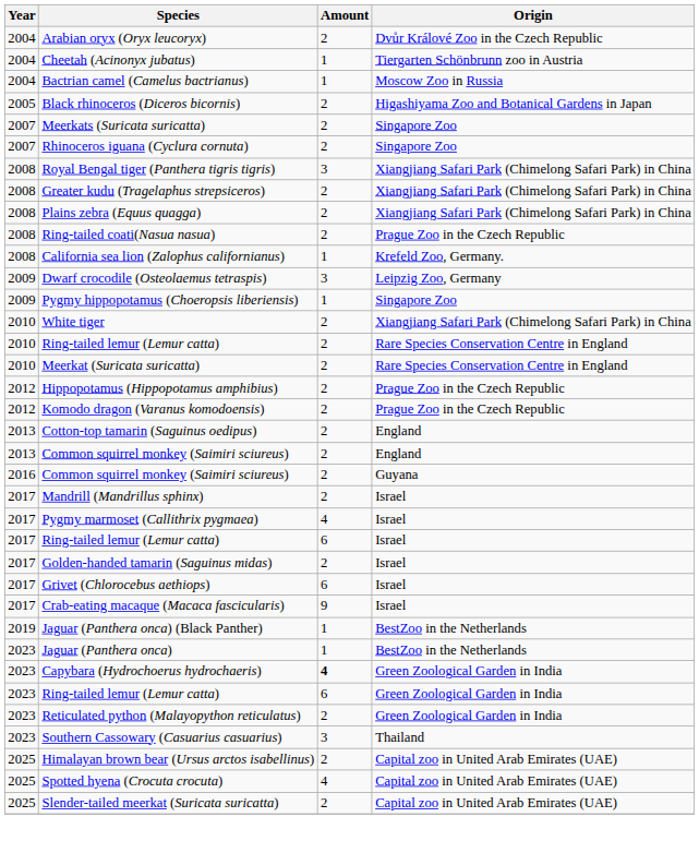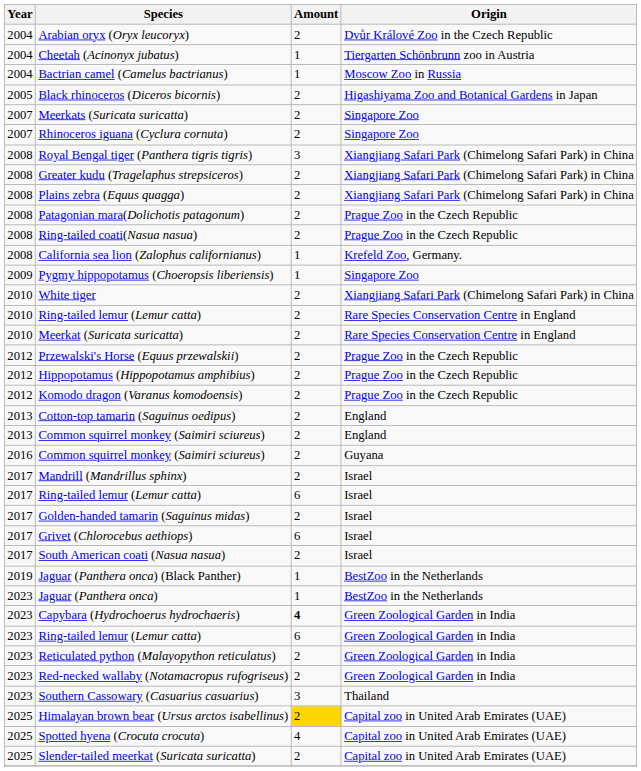 <table class="wikitable">
 <tr>
 <th>Year</th>
 <th>Species</th>
 <th>Amount</th>
 <th>Origin</th>
 </tr>
 <tr>
 <td>2004</td>
 <td><a href='#'>Arabian oryx</a> (<em>Oryx leucoryx</em>)</td>
 <td>2</td>
 <td><a href='#'>Dvůr Králové Zoo</a> in the Czech Republic</td>
 </tr>
 <tr>
 <td>2004</td>
 <td><a href='#'>Cheetah</a> (<em>Acinonyx jubatus</em>)</td>
 <td>1</td>
 <td><a href='#'>Tiergarten Schönbrunn</a> zoo in Austria</td>
 </tr>
 <tr>
 <td>2004</td>
 <td><a href='#'>Bactrian camel</a> (<em>Camelus bactrianus</em>)</td>
 <td>1</td>
 <td><a href='#'>Moscow Zoo</a> in <a href='#'>Russia</a></td>
 </tr>
 <tr>
 <td>2005</td>
 <td><a href='#'>Black rhinoceros</a> (<em>Diceros bicornis</em>)</td>
 <td>2</td>
 <td><a href='#'>Higashiyama Zoo and Botanical Gardens</a> in Japan</td>
 </tr>
 <tr>
 <td>2007</td>
 <td><a href='#'>Meerkats</a> (<em>Suricata suricatta</em>)</td>
 <td>2</td>
 <td><a href='#'>Singapore Zoo</a></td>
 </tr>
 <tr>
 <td>2007</td>
 <td><a href='#'>Rhinoceros iguana</a> (<em>Cyclura cornuta</em>)</td>
 <td>2</td>
 <td><a href='#'>Singapore Zoo</a></td>
 </tr>
 <tr>
 <td>2008</td>
 <td><a href='#'>Royal Bengal tiger</a> (<em>Panthera tigris tigris</em>)</td>
 <td>3</td>
 <td><a href='#'>Xiangjiang Safari Park</a> (Chimelong Safari Park) in China</td>
 </tr>
 <tr>
 <td>2008</td>
 <td><a href='#'>Greater kudu</a> (<em>Tragelaphus strepsiceros</em>)</td>
 <td>2</td>
 <td><a href='#'>Xiangjiang Safari Park</a> (Chimelong Safari Park) in China</td>
 </tr>
 <tr>
 <td>2008</td>
 <td><a href='#'>Plains zebra</a> (<em>Equus quagga</em>)</td>
 <td>2</td>
 <td><a href='#'>Xiangjiang Safari Park</a> (Chimelong Safari Park) in China</td>
 </tr>
 <tr>
 <td>2008</td>
+<td><a href='#'>Patagonian mara</a>(<em>Dolichotis patagonum</em>)</td>
+<td>2</td>
+<td><a href='#'>Prague Zoo</a> in the Czech Republic</td>
+</tr>
+<tr>
+<td>2008</td>
 <td><a href='#'>Ring-tailed coati</a>(<em>Nasua nasua</em>)</td>
 <td>2</td>
 <td><a href='#'>Prague Zoo</a> in the Czech Republic</td>
 </tr>
 <tr>
 <td>2008</td>
 <td><a href='#'>California sea lion</a> (<em>Zalophus californianus</em>)</td>
 <td>1</td>
 <td><a href='#'>Krefeld Zoo</a>, Germany.</td>
-</tr>
-<tr>
-<td>2009</td>
-<td><a href='#'>Dwarf crocodile</a> (<em>Osteolaemus tetraspis</em>)</td>
-<td>3</td>
-<td><a href='#'>Leipzig Zoo</a>, Germany</td>
 </tr>
 <tr>
 <td>2009</td>
 <td><a href='#'>Pygmy hippopotamus</a> (<em>Choeropsis liberiensis</em>)</td>
 <td>1</td>
 <td><a href='#'>Singapore Zoo</a></td>
 </tr>
 <tr>
 <td>2010</td>
 <td><a href='#'>White tiger</a></td>
 <td>2</td>
 <td><a href='#'>Xiangjiang Safari Park</a> (Chimelong Safari Park) in China</td>
 </tr>
 <tr>
 <td>2010</td>
 <td><a href='#'>Ring-tailed lemur</a> (<em>Lemur catta</em>)</td>
 <td>2</td>
 <td><a href='#'>Rare Species Conservation Centre</a> in England</td>
 </tr>
 <tr>
 <td>2010</td>
 <td><a href='#'>Meerkat</a> (<em>Suricata suricatta</em>)</td>
 <td>2</td>
 <td><a href='#'>Rare Species Conservation Centre</a> in England</td>
+</tr>
+<tr>
+<td>2012</td>
+<td><a href='#'>Przewalski's Horse</a> (<em>Equus przewalskii</em>)</td>
+<td>2</td>
+<td><a href='#'>Prague Zoo</a> in the Czech Republic</td>
 </tr>
 <tr>
 <td>2012</td>
 <td><a href='#'>Hippopotamus</a> (<em>Hippopotamus amphibius</em>)</td>
 <td>2</td>
 <td><a href='#'>Prague Zoo</a> in the Czech Republic</td>
 </tr>
 <tr>
 <td>2012</td>
 <td><a href='#'>Komodo dragon</a> (<em>Varanus komodoensis</em>)</td>
 <td>2</td>
 <td><a href='#'>Prague Zoo</a> in the Czech Republic</td>
 </tr>
 <tr>
 <td>2013</td>
 <td><a href='#'>Cotton-top tamarin</a> (<em>Saguinus oedipus</em>)</td>
 <td>2</td>
 <td>England</td>
 </tr>
 <tr>
 <td>2013</td>
 <td><a href='#'>Common squirrel monkey</a> (<em>Saimiri sciureus</em>)</td>
 <td>2</td>
 <td>England</td>
 </tr>
 <tr>
 <td>2016</td>
 <td><a href='#'>Common squirrel monkey</a> (<em>Saimiri sciureus</em>)</td>
 <td>2</td>
 <td>Guyana</td>
 </tr>
 <tr>
 <td>2017</td>
 <td><a href='#'>Mandrill</a> (<em>Mandrillus sphinx</em>)</td>
 <td>2</td>
 <td>Israel</td>
 </tr>
 <tr>
 <td>2017</td>
-<td><a href='#'>Pygmy marmoset</a> (<em>Callithrix pygmaea</em>)</td>
-<td>4</td>
-<td>Israel</td>
-</tr>
-<tr>
-<td>2017</td>
 <td><a href='#'>Ring-tailed lemur</a> (<em>Lemur catta</em>)</td>
 <td>6</td>
 <td>Israel</td>
 </tr>
 <tr>
 <td>2017</td>
 <td><a href='#'>Golden-handed tamarin</a> (<em>Saguinus midas</em>)</td>
 <td>2</td>
 <td>Israel</td>
 </tr>
 <tr>
 <td>2017</td>
 <td><a href='#'>Grivet</a> (<em>Chlorocebus aethiops</em>)</td>
 <td>6</td>
 <td>Israel</td>
 </tr>
 <tr>
 <td>2017</td>
-<td><a href='#'>Crab-eating macaque</a> (<em>Macaca fascicularis</em>)</td>
-<td>9</td>
+<td><a href='#'>South American coati</a> (<em>Nasua nasua</em>)</td>
+<td>2</td>
 <td>Israel</td>
 </tr>
 <tr>
 <td>2019</td>
 <td><a href='#'>Jaguar</a> (<em>Panthera onca</em>) (Black Panther)</td>
 <td>1</td>
 <td><a href='#'>BestZoo</a> in the Netherlands</td>
 </tr>
 <tr>
 <td>2023</td>
 <td><a href='#'>Jaguar</a> (<em>Panthera onca</em>)</td>
 <td>1</td>
 <td><a href='#'>BestZoo</a> in the Netherlands</td>
 </tr>
 <tr>
 <td>2023</td>
 <td><a href='#'>Capybara</a> (<em>Hydrochoerus hydrochaeris</em>)</td>
 <td><strong>4</strong></td>
 <td><a href='#'>Green Zoological Garden</a> in India</td>
 </tr>
 <tr>
 <td>2023</td>
 <td><a href='#'>Ring-tailed lemur</a> (<em>Lemur catta</em>)</td>
 <td>6</td>
 <td><a href='#'>Green Zoological Garden</a> in India</td>
 </tr>
 <tr>
 <td>2023</td>
 <td><a href='#'>Reticulated python</a> (<em>Malayopython reticulatus</em>)</td>
 <td>2</td>
 <td><a href='#'>Green Zoological Garden</a> in India</td>
 </tr>
 <tr>
 <td>2023</td>
+<td><a href='#'>Red-necked wallaby</a> (<em>Notamacropus rufogriseus</em>)</td>
+<td>2</td>
+<td><a href='#'>Green Zoological Garden</a> in India</td>
+</tr>
+<tr>
+<td>2023</td>
 <td><a href='#'>Southern Cassowary</a> (<em>Casuarius casuarius</em>)</td>
 <td>3</td>
 <td>Thailand</td>
 </tr>
 <tr>
 <td>2025</td>
 <td><a href='#'>Himalayan brown bear</a> (<em>Ursus arctos isabellinus</em>)</td>
-<td>2</td>
+<td style="background: gold;">2</td>
 <td><a href='#'>Capital zoo</a> in United Arab Emirates (UAE)</td>
 </tr>
 <tr>
 <td>2025</td>
 <td><a href='#'>Spotted hyena</a> (<em>Crocuta crocuta</em>)</td>
 <td>4</td>
 <td><a href='#'>Capital zoo</a> in United Arab Emirates (UAE)</td>
 </tr>
 <tr>
 <td>2025</td>
 <td><a href='#'>Slender-tailed meerkat</a> (<em>Suricata suricatta</em>)</td>
 <td>2</td>
 <td><a href='#'>Capital zoo</a> in United Arab Emirates (UAE)</td>
 </tr>
 <tr>
 </tr>
 </table>
